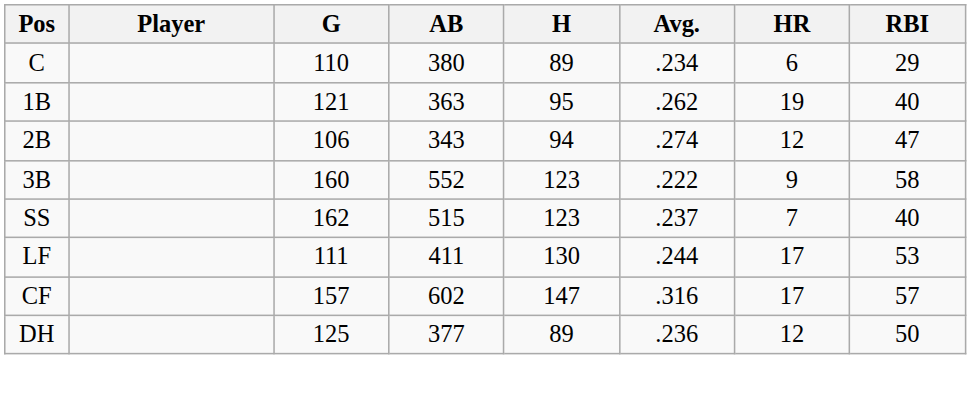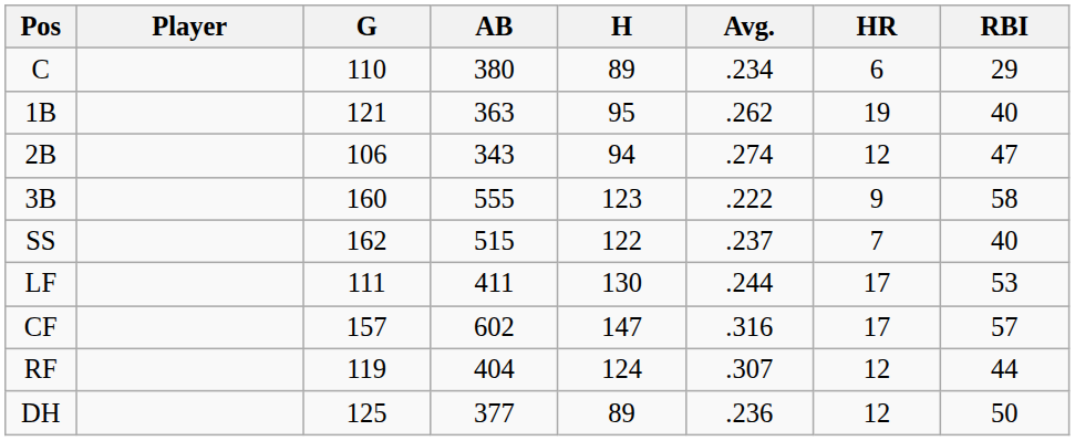 <table class="wikitable sortable">
 <tr>
 <th bgcolor="#DDDDFF" width="5%">Pos</th>
 <th bgcolor="#DDDDFF" width="16%">Player</th>
 <th bgcolor="#DDDDFF" width="9%">G</th>
 <th bgcolor="#DDDDFF" width="9%">AB</th>
 <th bgcolor="#DDDDFF" width="9%">H</th>
 <th bgcolor="#DDDDFF" width="9%">Avg.</th>
 <th bgcolor="#DDDDFF" width="9%">HR</th>
 <th bgcolor="#DDDDFF" width="9%">RBI</th>
 </tr>
 <tr align="center">
 <td>C</td>
 <td></td>
 <td>110</td>
 <td>380</td>
 <td>89</td>
 <td>.234</td>
 <td>6</td>
 <td>29</td>
 </tr>
 <tr align="center">
 <td>1B</td>
 <td></td>
 <td>121</td>
 <td>363</td>
 <td>95</td>
 <td>.262</td>
 <td>19</td>
 <td>40</td>
 </tr>
 <tr align="center">
 <td>2B</td>
 <td></td>
 <td>106</td>
 <td>343</td>
 <td>94</td>
 <td>.274</td>
 <td>12</td>
 <td>47</td>
 </tr>
 <tr align="center">
 <td>3B</td>
 <td></td>
 <td>160</td>
-<td>552</td>
+<td>555</td>
 <td>123</td>
 <td>.222</td>
 <td>9</td>
 <td>58</td>
 </tr>
 <tr align="center">
 <td>SS</td>
 <td></td>
 <td>162</td>
 <td>515</td>
-<td>123</td>
+<td>122</td>
 <td>.237</td>
 <td>7</td>
 <td>40</td>
 </tr>
 <tr align="center">
 <td>LF</td>
 <td></td>
 <td>111</td>
 <td>411</td>
 <td>130</td>
 <td>.244</td>
 <td>17</td>
 <td>53</td>
 </tr>
 <tr align="center">
 <td>CF</td>
 <td></td>
 <td>157</td>
 <td>602</td>
 <td>147</td>
 <td>.316</td>
 <td>17</td>
 <td>57</td>
 </tr>
 <tr align="center">
+<td>RF</td>
+<td></td>
+<td>119</td>
+<td>404</td>
+<td>124</td>
+<td>.307</td>
+<td>12</td>
+<td>44</td>
+</tr>
+<tr align="center">
 <td>DH</td>
 <td></td>
 <td>125</td>
 <td>377</td>
 <td>89</td>
 <td>.236</td>
 <td>12</td>
 <td>50</td>
 </tr>
 </table>
